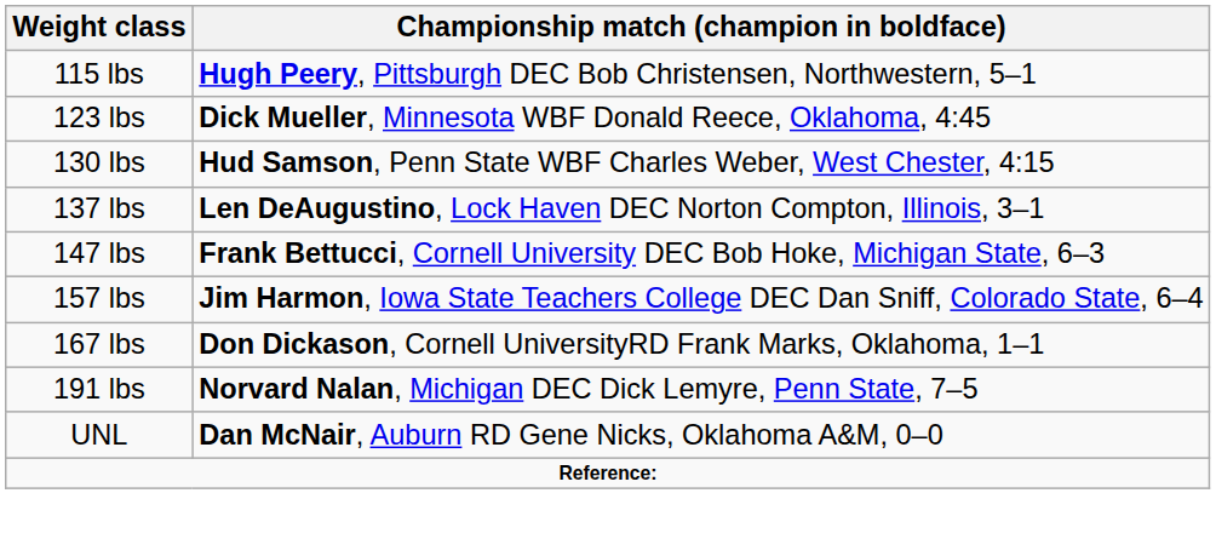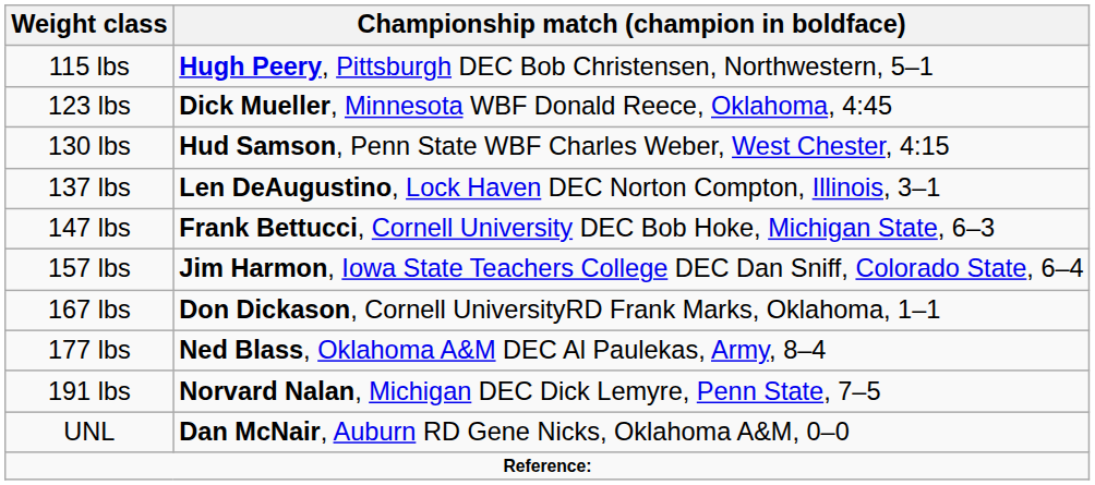 <table class="wikitable" style="text-align:center">
 <tr>
 <th>Weight class</th>
 <th>Championship match (champion in boldface)</th>
 </tr>
 <tr>
 <td>115 lbs</td>
 <td align=left><strong><a href='#'>Hugh Peery</a></strong>, <a href='#'>Pittsburgh</a> DEC Bob Christensen, Northwestern, 5–1</td>
 </tr>
 <tr>
 <td>123 lbs</td>
 <td align=left><strong>Dick Mueller</strong>, <a href='#'>Minnesota</a> WBF Donald Reece, <a href='#'>Oklahoma</a>, 4:45</td>
 </tr>
 <tr>
 <td>130 lbs</td>
 <td align=left><strong>Hud Samson</strong>, Penn State WBF Charles Weber, <a href='#'>West Chester</a>, 4:15</td>
 </tr>
 <tr>
 <td>137 lbs</td>
 <td align=left><strong>Len DeAugustino</strong>, <a href='#'>Lock Haven</a> DEC Norton Compton, <a href='#'>Illinois</a>, 3–1</td>
 </tr>
 <tr>
 <td>147 lbs</td>
 <td align=left><strong>Frank Bettucci</strong>, <a href='#'>Cornell University</a> DEC Bob Hoke, <a href='#'>Michigan State</a>, 6–3</td>
 </tr>
 <tr>
 <td>157 lbs</td>
 <td align=left><strong>Jim Harmon</strong>, <a href='#'>Iowa State Teachers College</a> DEC Dan Sniff, <a href='#'>Colorado State</a>, 6–4</td>
 </tr>
 <tr>
 <td>167 lbs</td>
 <td align=left><strong>Don Dickason</strong>, Cornell UniversityRD Frank Marks, Oklahoma, 1–1</td>
 </tr>
 <tr>
+<td>177 lbs</td>
+<td align=left><strong>Ned Blass</strong>, <a href='#'>Oklahoma A&M</a> DEC Al Paulekas, <a href='#'>Army</a>, 8–4</td>
+</tr>
+<tr>
 <td>191 lbs</td>
 <td align=left><strong>Norvard Nalan</strong>, <a href='#'>Michigan</a> DEC Dick Lemyre, <a href='#'>Penn State</a>, 7–5</td>
 </tr>
 <tr>
 <td>UNL</td>
 <td align=left><strong>Dan McNair</strong>, <a href='#'>Auburn</a> RD Gene Nicks, Oklahoma A&M, 0–0</td>
 </tr>
 <tr>
 <td colspan="2"  style="font-size:8pt; text-align:center;"><strong>Reference:</strong></td>
 </tr>
 </table>
